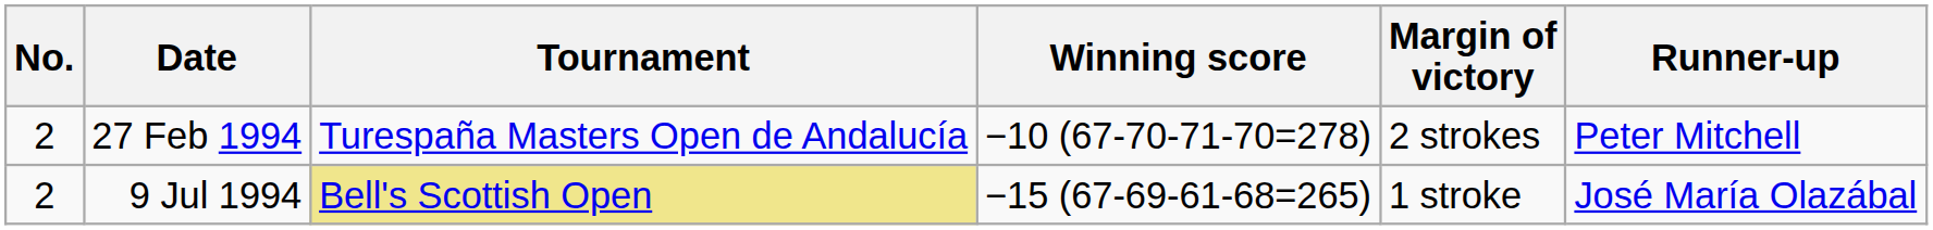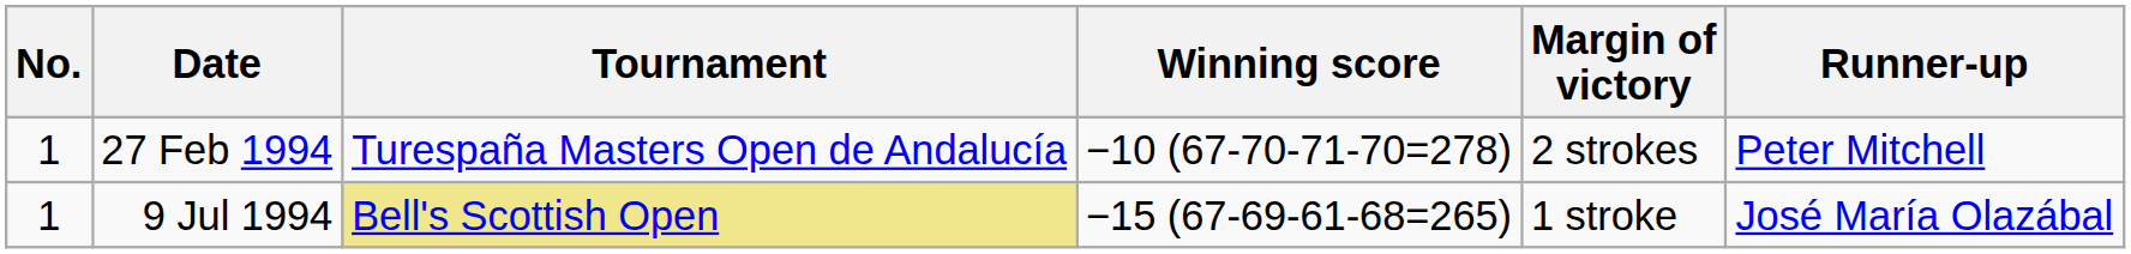 <table class="wikitable" style="font-size:95%;">
 <tr>
 <th>No.</th>
 <th>Date</th>
 <th>Tournament</th>
 <th>Winning score</th>
 <th>Margin of<br>victory</th>
 <th>Runner-up</th>
 </tr>
 <tr>
-<td align=center>2</td>
+<td align=center>1</td>
 <td align=right>27 Feb <a href='#'>1994</a></td>
 <td><a href='#'>Turespaña Masters Open de Andalucía</a></td>
 <td>−10 (67-70-71-70=278)</td>
 <td>2 strokes</td>
 <td> <a href='#'>Peter Mitchell</a></td>
 </tr>
 <tr>
-<td align=center>2</td>
+<td align=center>1</td>
 <td align=right>9 Jul 1994</td>
 <td style="background: khaki;"><a href='#'>Bell's Scottish Open</a></td>
 <td>−15 (67-69-61-68=265)</td>
 <td>1 stroke</td>
 <td> <a href='#'>José María Olazábal</a></td>
 </tr>
 </table>
